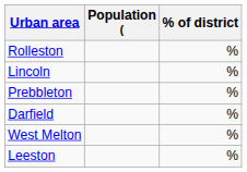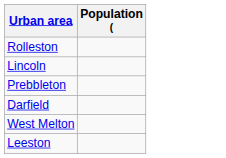 <table class="wikitable">
 <tr>
 <th><a href='#'>Urban area</a></th>
 <th>Population<br><small>(</small></th>
-<th>% of district</th>
 </tr>
 <tr>
 <td><a href='#'>Rolleston</a></td>
 <td align="right"></td>
-<td align="right">%</td>
 </tr>
 <tr>
 <td><a href='#'>Lincoln</a></td>
 <td align="right"></td>
-<td align="right">%</td>
 </tr>
 <tr>
 <td><a href='#'>Prebbleton</a></td>
 <td align="right"></td>
-<td align="right">%</td>
 </tr>
 <tr>
 <td><a href='#'>Darfield</a></td>
 <td align="right"></td>
-<td align="right">%</td>
 </tr>
 <tr>
 <td><a href='#'>West Melton</a></td>
 <td align="right"></td>
-<td align="right">%</td>
 </tr>
 <tr>
 <td><a href='#'>Leeston</a></td>
 <td align="right"></td>
-<td align="right">%</td>
 </tr>
 </table>
